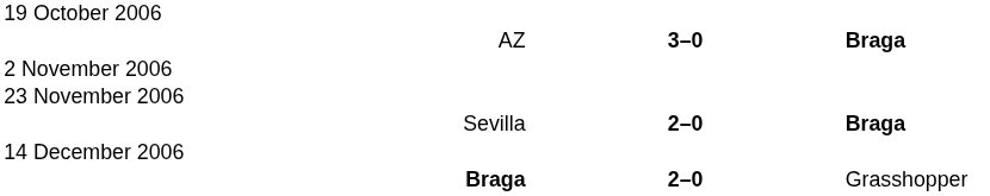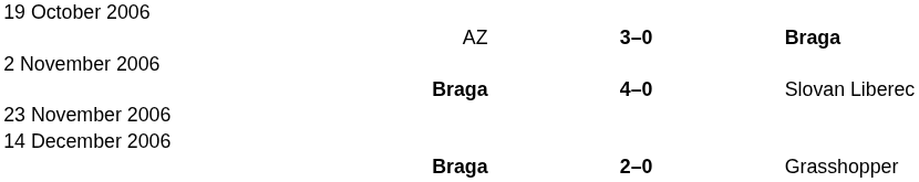 <table cellspacing="1" width="100%">
 <tr>
 <th width="20%"></th>
 <th width="12%"></th>
 <th></th>
 </tr>
 <tr>
 <td>19 October 2006</td>
 </tr>
 <tr>
 <td align="right">AZ</td>
 <td align="center"><strong>3–0</strong></td>
 <td><strong>Braga</strong></td>
 </tr>
 <tr>
 <td>2 November 2006</td>
 </tr>
 <tr>
-<td>23 November 2006</td>
+<td align="right"><strong>Braga</strong></td>
+<td align="center"><strong>4–0</strong></td>
+<td>Slovan Liberec</td>
 </tr>
 <tr>
-<td align="right">Sevilla</td>
-<td align="center"><strong>2–0</strong></td>
-<td><strong>Braga</strong></td>
+<td>23 November 2006</td>
 </tr>
 <tr>
 <td>14 December 2006</td>
 </tr>
 <tr>
 <td align="right"><strong>Braga</strong></td>
 <td align="center"><strong>2–0</strong></td>
 <td>Grasshopper</td>
 </tr>
 </table>
